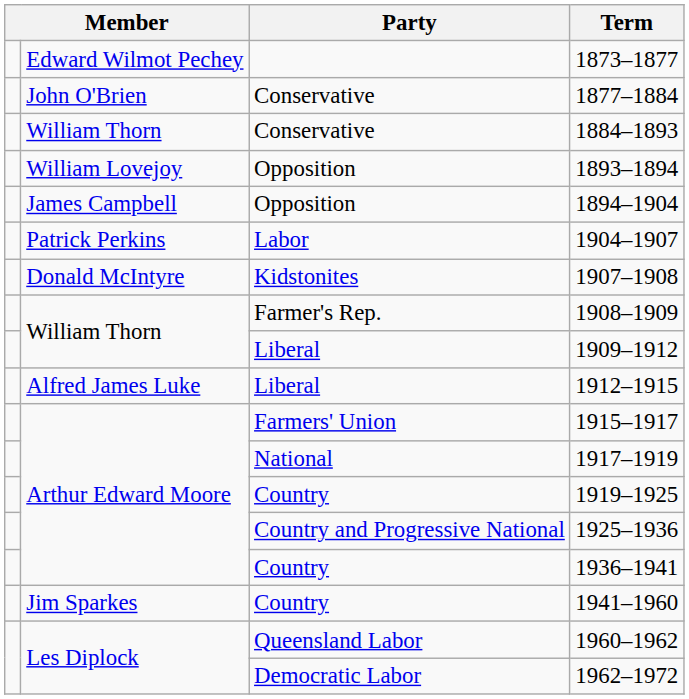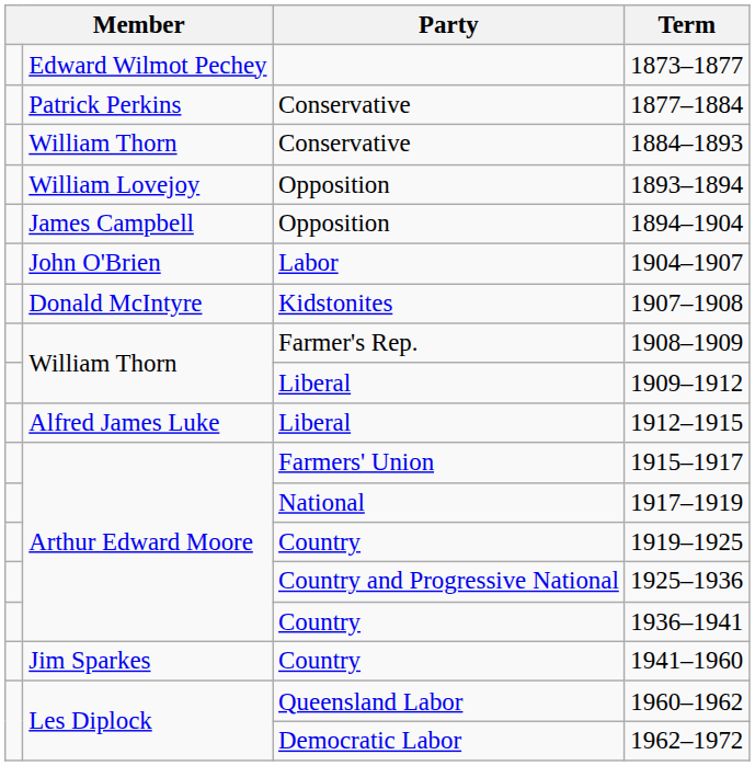 <table class="wikitable">
 <tr>
 <th colspan="2">Member</th>
 <th>Party</th>
 <th>Term</th>
 </tr>
 <tr>
 <td> </td>
 <td><a href='#'>Edward Wilmot Pechey</a></td>
 <td> </td>
 <td>1873–1877</td>
 </tr>
 <tr>
 <td> </td>
-<td><a href='#'>John O'Brien</a></td>
+<td><a href='#'>Patrick Perkins</a></td>
 <td>Conservative</td>
 <td>1877–1884</td>
 </tr>
 <tr>
 <td> </td>
 <td><a href='#'>William Thorn</a></td>
 <td>Conservative</td>
 <td>1884–1893</td>
 </tr>
 <tr>
 <td> </td>
 <td><a href='#'>William Lovejoy</a></td>
 <td>Opposition</td>
 <td>1893–1894</td>
 </tr>
 <tr>
 <td> </td>
 <td><a href='#'>James Campbell</a></td>
 <td>Opposition</td>
 <td>1894–1904</td>
 </tr>
 <tr>
 <td> </td>
-<td><a href='#'>Patrick Perkins</a></td>
+<td><a href='#'>John O'Brien</a></td>
 <td><a href='#'>Labor</a></td>
 <td>1904–1907</td>
 </tr>
 <tr>
 <td> </td>
 <td><a href='#'>Donald McIntyre</a></td>
 <td><a href='#'>Kidstonites</a></td>
 <td>1907–1908</td>
 </tr>
 <tr>
 <td> </td>
 <td rowspan=2>William Thorn</td>
 <td>Farmer's Rep.</td>
 <td>1908–1909</td>
 </tr>
 <tr>
 <td> </td>
 <td><a href='#'>Liberal</a></td>
 <td>1909–1912</td>
 </tr>
 <tr>
 <td> </td>
 <td><a href='#'>Alfred James Luke</a></td>
 <td><a href='#'>Liberal</a></td>
 <td>1912–1915</td>
 </tr>
 <tr>
 <td> </td>
 <td rowspan=5><a href='#'>Arthur Edward Moore</a></td>
 <td><a href='#'>Farmers' Union</a></td>
 <td>1915–1917</td>
 </tr>
 <tr>
 <td> </td>
 <td><a href='#'>National</a></td>
 <td>1917–1919</td>
 </tr>
 <tr>
 <td> </td>
 <td><a href='#'>Country</a></td>
 <td>1919–1925</td>
 </tr>
 <tr>
 <td> </td>
 <td><a href='#'>Country and Progressive National</a></td>
 <td>1925–1936</td>
 </tr>
 <tr>
 <td> </td>
 <td><a href='#'>Country</a></td>
 <td>1936–1941</td>
 </tr>
 <tr>
 <td> </td>
 <td><a href='#'>Jim Sparkes</a></td>
 <td><a href='#'>Country</a></td>
 <td>1941–1960</td>
 </tr>
 <tr>
 <td rowspan=2 > </td>
 <td rowspan=2><a href='#'>Les Diplock</a></td>
 <td><a href='#'>Queensland Labor</a></td>
 <td>1960–1962</td>
 </tr>
 <tr>
 <td><a href='#'>Democratic Labor</a></td>
 <td>1962–1972</td>
 </tr>
 </table>
